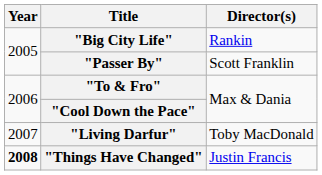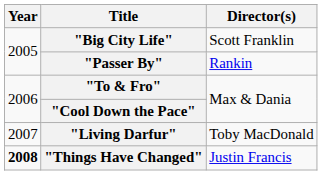 <table class="wikitable plainrowheaders">
 <tr>
 <th>Year</th>
 <th>Title</th>
 <th>Director(s)</th>
 </tr>
 <tr>
 <td style="text-align:left;" rowspan="2">2005</td>
 <th scope="row" align="left">"Big City Life"</th>
-<td align="left"><a href='#'>Rankin</a></td>
+<td align="left">Scott Franklin</td>
 </tr>
 <tr>
 <th scope="row" align="left">"Passer By"</th>
-<td align="left">Scott Franklin</td>
+<td align="left"><a href='#'>Rankin</a></td>
 </tr>
 <tr>
 <td style="text-align:left;" rowspan="2">2006</td>
 <th scope="row" align="left">"To & Fro"</th>
 <td rowspan="2" align="left">Max & Dania</td>
 </tr>
 <tr>
 <th scope="row" align="left">"Cool Down the Pace"</th>
 </tr>
 <tr>
 <td align="left">2007</td>
 <th scope="row" align="left">"Living Darfur"</th>
 <td align="left">Toby MacDonald</td>
 </tr>
 <tr>
 <td align="left"><strong>2008</strong></td>
 <th scope="row" align="left">"Things Have Changed"</th>
 <td align="left"><a href='#'>Justin Francis</a></td>
 </tr>
 </table>
